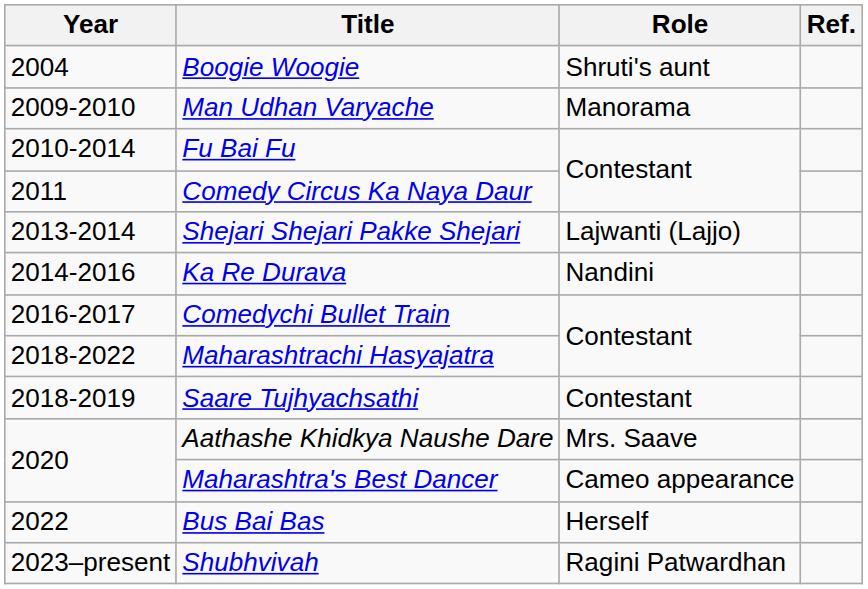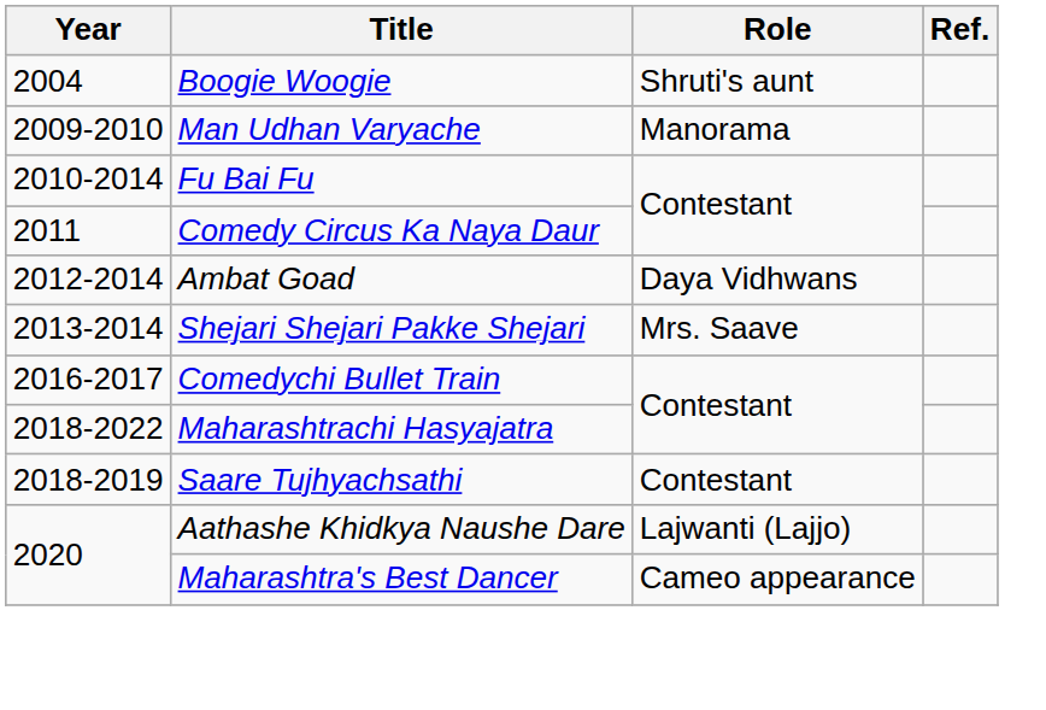 <table class="wikitable">
 <tr>
 <th>Year</th>
 <th>Title</th>
 <th>Role</th>
 <th>Ref.</th>
 </tr>
 <tr>
 <td>2004</td>
 <td><em><a href='#'>Boogie Woogie</a></em></td>
 <td>Shruti's aunt</td>
 <td></td>
 </tr>
 <tr>
 <td>2009-2010</td>
 <td><em><a href='#'>Man Udhan Varyache</a></em></td>
 <td>Manorama</td>
 <td></td>
 </tr>
 <tr>
 <td>2010-2014</td>
 <td><em><a href='#'>Fu Bai Fu</a></em></td>
 <td rowspan="2">Contestant</td>
 <td></td>
 </tr>
 <tr>
 <td>2011</td>
 <td><em><a href='#'>Comedy Circus Ka Naya Daur</a></em></td>
 <td></td>
 </tr>
 <tr>
-<td>2013-2014</td>
-<td><em><a href='#'>Shejari Shejari Pakke Shejari</a></em></td>
-<td>Lajwanti (Lajjo)</td>
+<td>2012-2014</td>
+<td><em>Ambat Goad</em></td>
+<td>Daya Vidhwans</td>
 <td></td>
 </tr>
 <tr>
-<td>2014-2016</td>
-<td><em><a href='#'>Ka Re Durava</a></em></td>
-<td>Nandini</td>
+<td>2013-2014</td>
+<td><em><a href='#'>Shejari Shejari Pakke Shejari</a></em></td>
+<td>Mrs. Saave</td>
 <td></td>
 </tr>
 <tr>
 <td>2016-2017</td>
 <td><em><a href='#'>Comedychi Bullet Train</a></em></td>
 <td rowspan="2">Contestant</td>
 <td></td>
 </tr>
 <tr>
 <td>2018-2022</td>
 <td><em><a href='#'>Maharashtrachi Hasyajatra</a></em></td>
 <td></td>
 </tr>
 <tr>
 <td>2018-2019</td>
 <td><em><a href='#'>Saare Tujhyachsathi</a></em></td>
 <td>Contestant</td>
 <td></td>
 </tr>
 <tr>
 <td rowspan="2">2020</td>
 <td><em>Aathashe Khidkya Naushe Dare</em></td>
-<td>Mrs. Saave</td>
+<td>Lajwanti (Lajjo)</td>
 <td></td>
 </tr>
 <tr>
 <td><em><a href='#'>Maharashtra's Best Dancer</a></em></td>
 <td>Cameo appearance</td>
 <td></td>
 </tr>
-<tr>
-<td>2022</td>
-<td><em><a href='#'>Bus Bai Bas</a></em></td>
-<td>Herself</td>
-<td></td>
-</tr>
-<tr>
-<td>2023–present</td>
-<td><em><a href='#'>Shubhvivah</a></em></td>
-<td>Ragini Patwardhan</td>
-<td></td>
-</tr>
 </table>
